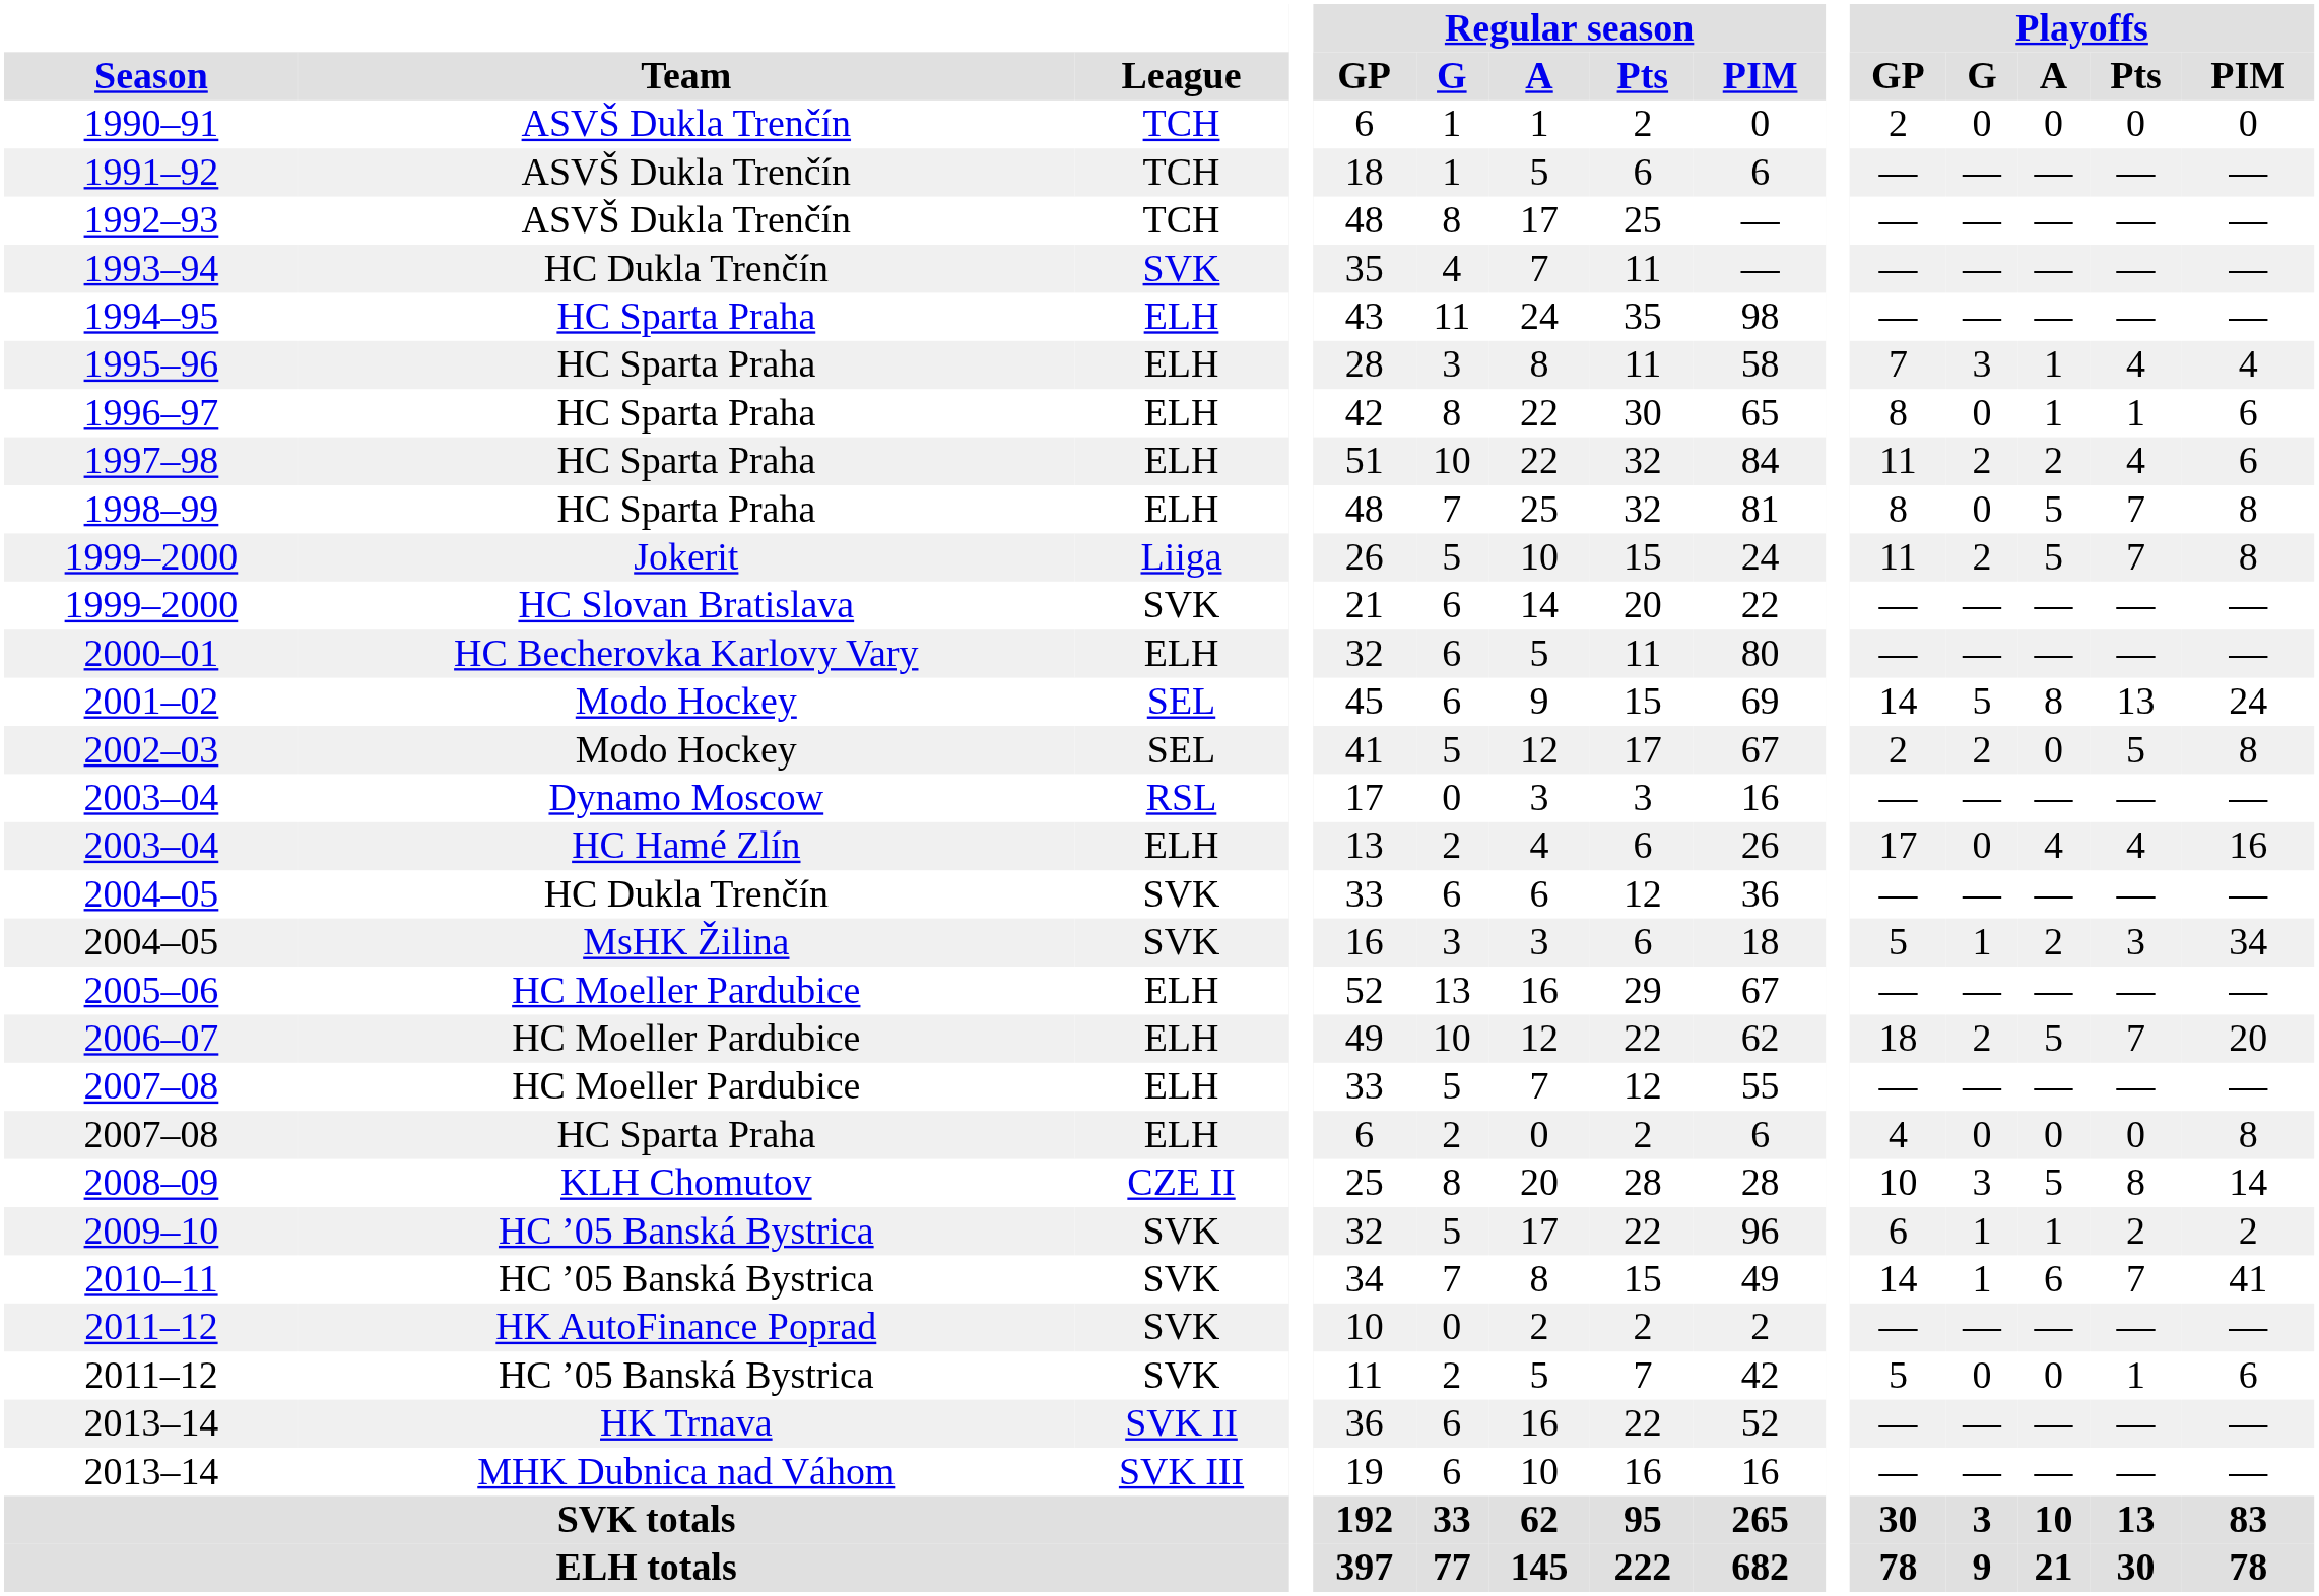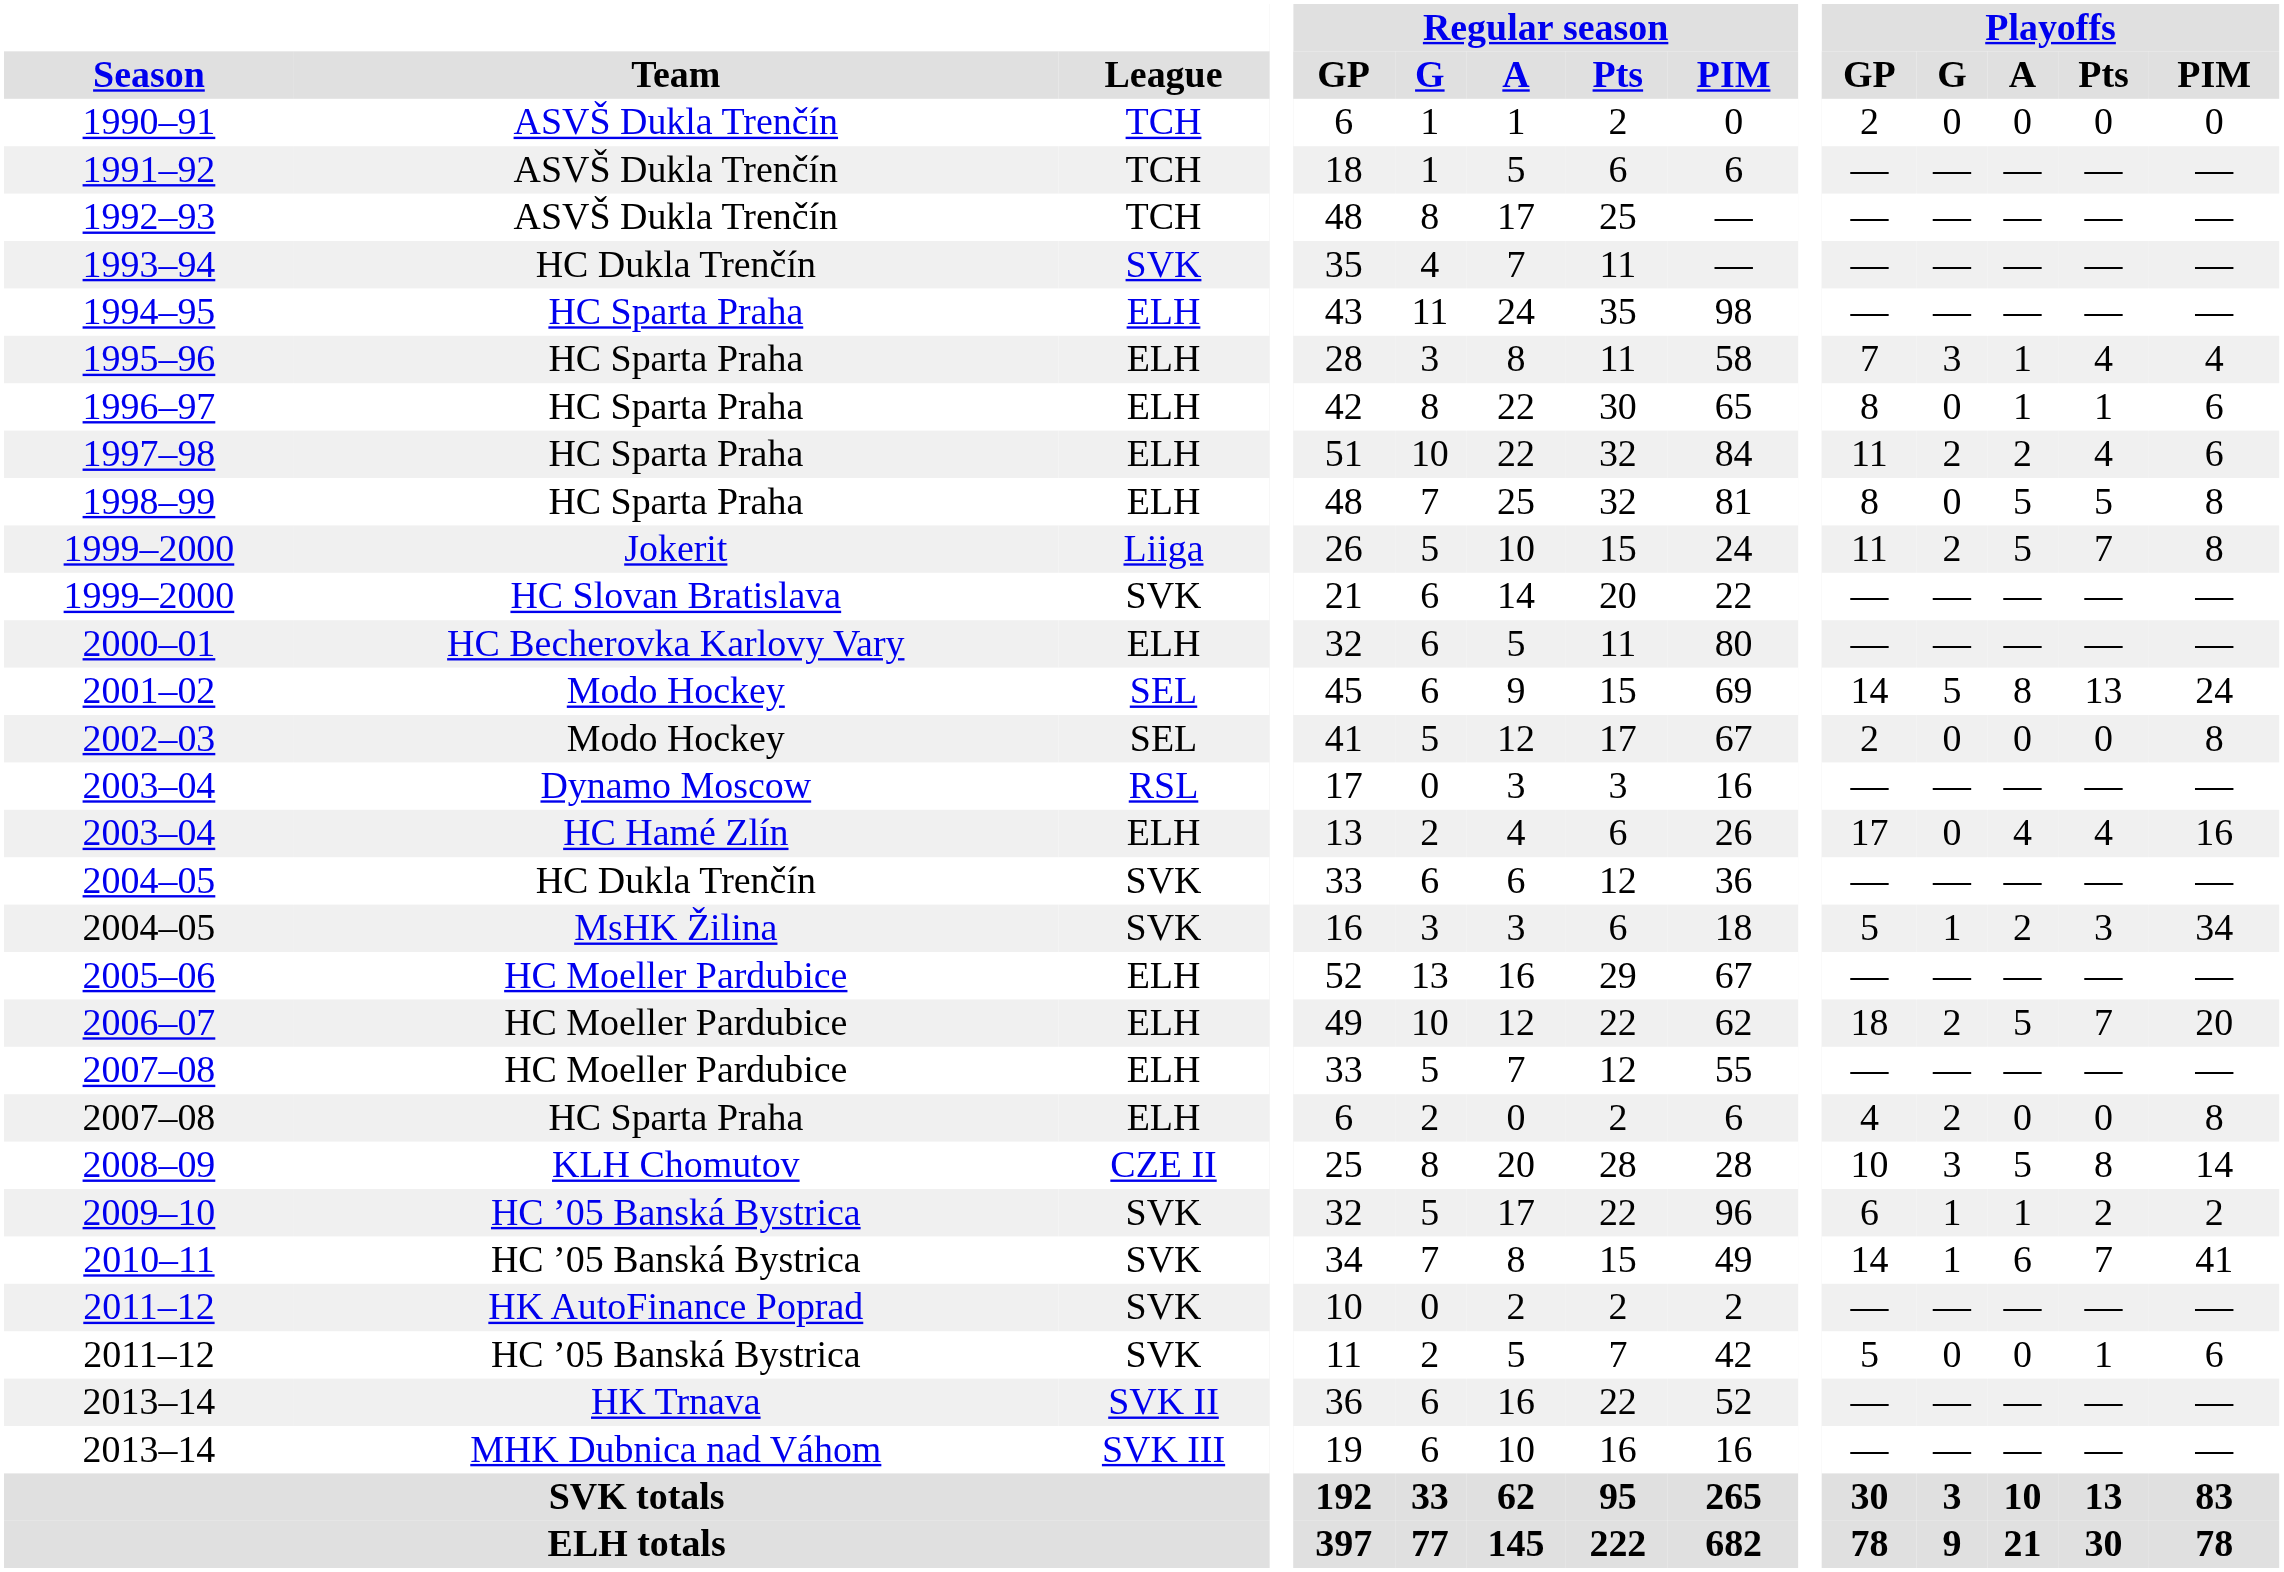 <table border="0" cellpadding="1" cellspacing="0" style="text-align:center; width:60em">
 <tr bgcolor="#e0e0e0">
 <th colspan="3" bgcolor="#ffffff"> </th>
 <th rowspan="99" bgcolor="#ffffff"> </th>
 <th colspan="5"><a href='#'>Regular season</a></th>
 <th rowspan="99" bgcolor="#ffffff"> </th>
 <th colspan="5"><a href='#'>Playoffs</a></th>
 </tr>
 <tr bgcolor="#e0e0e0">
 <th><a href='#'>Season</a></th>
 <th>Team</th>
 <th>League</th>
 <th>GP</th>
 <th><a href='#'>G</a></th>
 <th><a href='#'>A</a></th>
 <th><a href='#'>Pts</a></th>
 <th><a href='#'>PIM</a></th>
 <th>GP</th>
 <th>G</th>
 <th>A</th>
 <th>Pts</th>
 <th>PIM</th>
 </tr>
 <tr>
 <td><a href='#'>1990–91</a></td>
 <td><a href='#'>ASVŠ Dukla Trenčín</a></td>
 <td><a href='#'>TCH</a></td>
 <td>6</td>
 <td>1</td>
 <td>1</td>
 <td>2</td>
 <td>0</td>
 <td>2</td>
 <td>0</td>
 <td>0</td>
 <td>0</td>
 <td>0</td>
 </tr>
 <tr bgcolor="#f0f0f0">
 <td><a href='#'>1991–92</a></td>
 <td>ASVŠ Dukla Trenčín</td>
 <td>TCH</td>
 <td>18</td>
 <td>1</td>
 <td>5</td>
 <td>6</td>
 <td>6</td>
 <td>—</td>
 <td>—</td>
 <td>—</td>
 <td>—</td>
 <td>—</td>
 </tr>
 <tr>
 <td><a href='#'>1992–93</a></td>
 <td>ASVŠ Dukla Trenčín</td>
 <td>TCH</td>
 <td>48</td>
 <td>8</td>
 <td>17</td>
 <td>25</td>
 <td>—</td>
 <td>—</td>
 <td>—</td>
 <td>—</td>
 <td>—</td>
 <td>—</td>
 </tr>
 <tr bgcolor="#f0f0f0">
 <td><a href='#'>1993–94</a></td>
 <td>HC Dukla Trenčín</td>
 <td><a href='#'>SVK</a></td>
 <td>35</td>
 <td>4</td>
 <td>7</td>
 <td>11</td>
 <td>—</td>
 <td>—</td>
 <td>—</td>
 <td>—</td>
 <td>—</td>
 <td>—</td>
 </tr>
 <tr>
 <td><a href='#'>1994–95</a></td>
 <td><a href='#'>HC Sparta Praha</a></td>
 <td><a href='#'>ELH</a></td>
 <td>43</td>
 <td>11</td>
 <td>24</td>
 <td>35</td>
 <td>98</td>
 <td>—</td>
 <td>—</td>
 <td>—</td>
 <td>—</td>
 <td>—</td>
 </tr>
 <tr bgcolor="#f0f0f0">
 <td><a href='#'>1995–96</a></td>
 <td>HC Sparta Praha</td>
 <td>ELH</td>
 <td>28</td>
 <td>3</td>
 <td>8</td>
 <td>11</td>
 <td>58</td>
 <td>7</td>
 <td>3</td>
 <td>1</td>
 <td>4</td>
 <td>4</td>
 </tr>
 <tr>
 <td><a href='#'>1996–97</a></td>
 <td>HC Sparta Praha</td>
 <td>ELH</td>
 <td>42</td>
 <td>8</td>
 <td>22</td>
 <td>30</td>
 <td>65</td>
 <td>8</td>
 <td>0</td>
 <td>1</td>
 <td>1</td>
 <td>6</td>
 </tr>
 <tr bgcolor="#f0f0f0">
 <td><a href='#'>1997–98</a></td>
 <td>HC Sparta Praha</td>
 <td>ELH</td>
 <td>51</td>
 <td>10</td>
 <td>22</td>
 <td>32</td>
 <td>84</td>
 <td>11</td>
 <td>2</td>
 <td>2</td>
 <td>4</td>
 <td>6</td>
 </tr>
 <tr>
 <td><a href='#'>1998–99</a></td>
 <td>HC Sparta Praha</td>
 <td>ELH</td>
 <td>48</td>
 <td>7</td>
 <td>25</td>
 <td>32</td>
 <td>81</td>
 <td>8</td>
 <td>0</td>
 <td>5</td>
-<td>7</td>
+<td>5</td>
 <td>8</td>
 </tr>
 <tr bgcolor="#f0f0f0">
 <td><a href='#'>1999–2000</a></td>
 <td><a href='#'>Jokerit</a></td>
 <td><a href='#'>Liiga</a></td>
 <td>26</td>
 <td>5</td>
 <td>10</td>
 <td>15</td>
 <td>24</td>
 <td>11</td>
 <td>2</td>
 <td>5</td>
 <td>7</td>
 <td>8</td>
 </tr>
 <tr>
 <td><a href='#'>1999–2000</a></td>
 <td><a href='#'>HC Slovan Bratislava</a></td>
 <td>SVK</td>
 <td>21</td>
 <td>6</td>
 <td>14</td>
 <td>20</td>
 <td>22</td>
 <td>—</td>
 <td>—</td>
 <td>—</td>
 <td>—</td>
 <td>—</td>
 </tr>
 <tr bgcolor="#f0f0f0">
 <td><a href='#'>2000–01</a></td>
 <td><a href='#'>HC Becherovka Karlovy Vary</a></td>
 <td>ELH</td>
 <td>32</td>
 <td>6</td>
 <td>5</td>
 <td>11</td>
 <td>80</td>
 <td>—</td>
 <td>—</td>
 <td>—</td>
 <td>—</td>
 <td>—</td>
 </tr>
 <tr>
 <td><a href='#'>2001–02</a></td>
 <td><a href='#'>Modo Hockey</a></td>
 <td><a href='#'>SEL</a></td>
 <td>45</td>
 <td>6</td>
 <td>9</td>
 <td>15</td>
 <td>69</td>
 <td>14</td>
 <td>5</td>
 <td>8</td>
 <td>13</td>
 <td>24</td>
 </tr>
 <tr bgcolor="#f0f0f0">
 <td><a href='#'>2002–03</a></td>
 <td>Modo Hockey</td>
 <td>SEL</td>
 <td>41</td>
 <td>5</td>
 <td>12</td>
 <td>17</td>
 <td>67</td>
 <td>2</td>
-<td>2</td>
 <td>0</td>
-<td>5</td>
+<td>0</td>
+<td>0</td>
 <td>8</td>
 </tr>
 <tr>
 <td><a href='#'>2003–04</a></td>
 <td><a href='#'>Dynamo Moscow</a></td>
 <td><a href='#'>RSL</a></td>
 <td>17</td>
 <td>0</td>
 <td>3</td>
 <td>3</td>
 <td>16</td>
 <td>—</td>
 <td>—</td>
 <td>—</td>
 <td>—</td>
 <td>—</td>
 </tr>
 <tr bgcolor="#f0f0f0">
 <td><a href='#'>2003–04</a></td>
 <td><a href='#'>HC Hamé Zlín</a></td>
 <td>ELH</td>
 <td>13</td>
 <td>2</td>
 <td>4</td>
 <td>6</td>
 <td>26</td>
 <td>17</td>
 <td>0</td>
 <td>4</td>
 <td>4</td>
 <td>16</td>
 </tr>
 <tr>
 <td><a href='#'>2004–05</a></td>
 <td>HC Dukla Trenčín</td>
 <td>SVK</td>
 <td>33</td>
 <td>6</td>
 <td>6</td>
 <td>12</td>
 <td>36</td>
 <td>—</td>
 <td>—</td>
 <td>—</td>
 <td>—</td>
 <td>—</td>
 </tr>
 <tr bgcolor="#f0f0f0">
 <td>2004–05</td>
 <td><a href='#'>MsHK Žilina</a></td>
 <td>SVK</td>
 <td>16</td>
 <td>3</td>
 <td>3</td>
 <td>6</td>
 <td>18</td>
 <td>5</td>
 <td>1</td>
 <td>2</td>
 <td>3</td>
 <td>34</td>
 </tr>
 <tr>
 <td><a href='#'>2005–06</a></td>
 <td><a href='#'>HC Moeller Pardubice</a></td>
 <td>ELH</td>
 <td>52</td>
 <td>13</td>
 <td>16</td>
 <td>29</td>
 <td>67</td>
 <td>—</td>
 <td>—</td>
 <td>—</td>
 <td>—</td>
 <td>—</td>
 </tr>
 <tr bgcolor="#f0f0f0">
 <td><a href='#'>2006–07</a></td>
 <td>HC Moeller Pardubice</td>
 <td>ELH</td>
 <td>49</td>
 <td>10</td>
 <td>12</td>
 <td>22</td>
 <td>62</td>
 <td>18</td>
 <td>2</td>
 <td>5</td>
 <td>7</td>
 <td>20</td>
 </tr>
 <tr>
 <td><a href='#'>2007–08</a></td>
 <td>HC Moeller Pardubice</td>
 <td>ELH</td>
 <td>33</td>
 <td>5</td>
 <td>7</td>
 <td>12</td>
 <td>55</td>
 <td>—</td>
 <td>—</td>
 <td>—</td>
 <td>—</td>
 <td>—</td>
 </tr>
 <tr bgcolor="#f0f0f0">
 <td>2007–08</td>
 <td>HC Sparta Praha</td>
 <td>ELH</td>
 <td>6</td>
 <td>2</td>
 <td>0</td>
 <td>2</td>
 <td>6</td>
 <td>4</td>
-<td>0</td>
+<td>2</td>
 <td>0</td>
 <td>0</td>
 <td>8</td>
 </tr>
 <tr>
 <td><a href='#'>2008–09</a></td>
 <td><a href='#'>KLH Chomutov</a></td>
 <td><a href='#'>CZE II</a></td>
 <td>25</td>
 <td>8</td>
 <td>20</td>
 <td>28</td>
 <td>28</td>
 <td>10</td>
 <td>3</td>
 <td>5</td>
 <td>8</td>
 <td>14</td>
 </tr>
 <tr bgcolor="#f0f0f0">
 <td><a href='#'>2009–10</a></td>
 <td><a href='#'>HC ’05 Banská Bystrica</a></td>
 <td>SVK</td>
 <td>32</td>
 <td>5</td>
 <td>17</td>
 <td>22</td>
 <td>96</td>
 <td>6</td>
 <td>1</td>
 <td>1</td>
 <td>2</td>
 <td>2</td>
 </tr>
 <tr>
 <td><a href='#'>2010–11</a></td>
 <td>HC ’05 Banská Bystrica</td>
 <td>SVK</td>
 <td>34</td>
 <td>7</td>
 <td>8</td>
 <td>15</td>
 <td>49</td>
 <td>14</td>
 <td>1</td>
 <td>6</td>
 <td>7</td>
 <td>41</td>
 </tr>
 <tr bgcolor="#f0f0f0">
 <td><a href='#'>2011–12</a></td>
 <td><a href='#'>HK AutoFinance Poprad</a></td>
 <td>SVK</td>
 <td>10</td>
 <td>0</td>
 <td>2</td>
 <td>2</td>
 <td>2</td>
 <td>—</td>
 <td>—</td>
 <td>—</td>
 <td>—</td>
 <td>—</td>
 </tr>
 <tr>
 <td>2011–12</td>
 <td>HC ’05 Banská Bystrica</td>
 <td>SVK</td>
 <td>11</td>
 <td>2</td>
 <td>5</td>
 <td>7</td>
 <td>42</td>
 <td>5</td>
 <td>0</td>
 <td>0</td>
 <td>1</td>
 <td>6</td>
 </tr>
 <tr bgcolor="#f0f0f0">
 <td>2013–14</td>
 <td><a href='#'>HK Trnava</a></td>
 <td><a href='#'>SVK II</a></td>
 <td>36</td>
 <td>6</td>
 <td>16</td>
 <td>22</td>
 <td>52</td>
 <td>—</td>
 <td>—</td>
 <td>—</td>
 <td>—</td>
 <td>—</td>
 </tr>
 <tr>
 <td>2013–14</td>
 <td><a href='#'>MHK Dubnica nad Váhom</a></td>
 <td><a href='#'>SVK III</a></td>
 <td>19</td>
 <td>6</td>
 <td>10</td>
 <td>16</td>
 <td>16</td>
 <td>—</td>
 <td>—</td>
 <td>—</td>
 <td>—</td>
 <td>—</td>
 </tr>
 <tr bgcolor="#e0e0e0">
 <th colspan="3">SVK totals</th>
 <th>192</th>
 <th>33</th>
 <th>62</th>
 <th>95</th>
 <th>265</th>
 <th>30</th>
 <th>3</th>
 <th>10</th>
 <th>13</th>
 <th>83</th>
 </tr>
 <tr bgcolor="#e0e0e0">
 <th colspan="3">ELH totals</th>
 <th>397</th>
 <th>77</th>
 <th>145</th>
 <th>222</th>
 <th>682</th>
 <th>78</th>
 <th>9</th>
 <th>21</th>
 <th>30</th>
 <th>78</th>
 </tr>
 </table>
